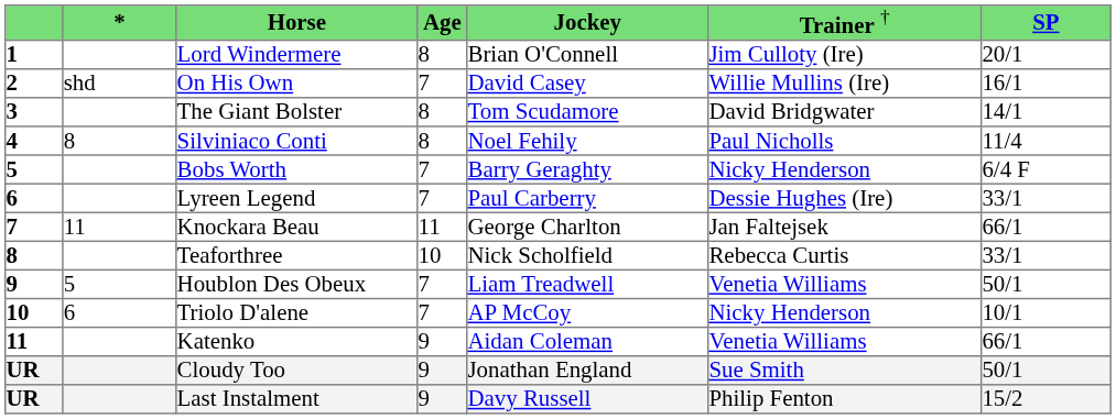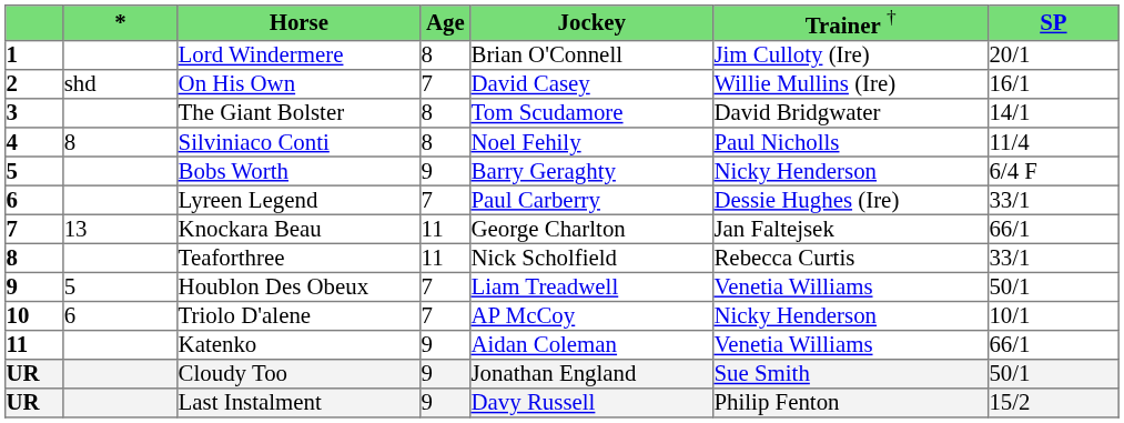 <table border="1" cellpadding="0" style="border-collapse: collapse; font-size:90%">
 <tr bgcolor="#77dd77" align="center">
 <td width="35px"></td>
 <td width="70px"><strong>*</strong></td>
 <td width="150px"><strong>Horse</strong></td>
 <td width="30px"><strong>Age</strong></td>
 <td width="150px"><strong>Jockey</strong></td>
 <td width="170px"><strong>Trainer</strong> <sup>†</sup></td>
 <td width="80px"><strong><a href='#'>SP</a></strong></td>
 </tr>
 <tr>
 <td><strong>1</strong></td>
 <td></td>
 <td><a href='#'>Lord Windermere</a></td>
 <td>8</td>
 <td>Brian O'Connell</td>
 <td><a href='#'>Jim Culloty</a> (Ire)</td>
 <td>20/1</td>
 </tr>
 <tr>
 <td><strong>2</strong></td>
 <td>shd</td>
 <td><a href='#'>On His Own</a></td>
 <td>7</td>
 <td><a href='#'>David Casey</a></td>
 <td><a href='#'>Willie Mullins</a> (Ire)</td>
 <td>16/1</td>
 </tr>
 <tr>
 <td><strong>3</strong></td>
 <td></td>
 <td>The Giant Bolster</td>
 <td>8</td>
 <td><a href='#'>Tom Scudamore</a></td>
 <td>David Bridgwater</td>
 <td>14/1</td>
 </tr>
 <tr>
 <td><strong>4</strong></td>
 <td>8</td>
 <td><a href='#'>Silviniaco Conti</a></td>
 <td>8</td>
 <td><a href='#'>Noel Fehily</a></td>
 <td><a href='#'>Paul Nicholls</a></td>
 <td>11/4</td>
 </tr>
 <tr>
 <td><strong>5</strong></td>
 <td></td>
 <td><a href='#'>Bobs Worth</a></td>
-<td>7</td>
+<td>9</td>
 <td><a href='#'>Barry Geraghty</a></td>
 <td><a href='#'>Nicky Henderson</a></td>
 <td>6/4 F</td>
 </tr>
 <tr>
 <td><strong>6</strong></td>
 <td></td>
 <td>Lyreen Legend</td>
 <td>7</td>
 <td><a href='#'>Paul Carberry</a></td>
 <td><a href='#'>Dessie Hughes</a> (Ire)</td>
 <td>33/1</td>
 </tr>
 <tr>
 <td><strong>7</strong></td>
-<td>11</td>
+<td>13</td>
 <td>Knockara Beau</td>
 <td>11</td>
 <td>George  Charlton</td>
 <td>Jan Faltejsek</td>
 <td>66/1</td>
 </tr>
 <tr>
 <td><strong>8</strong></td>
 <td></td>
 <td>Teaforthree</td>
-<td>10</td>
+<td>11</td>
 <td>Nick Scholfield</td>
 <td>Rebecca Curtis</td>
 <td>33/1</td>
 </tr>
 <tr>
 <td><strong>9</strong></td>
 <td>5</td>
 <td>Houblon Des Obeux</td>
 <td>7</td>
 <td><a href='#'>Liam Treadwell</a></td>
 <td><a href='#'>Venetia Williams</a></td>
 <td>50/1</td>
 </tr>
 <tr>
 <td><strong>10</strong></td>
 <td>6</td>
 <td>Triolo D'alene</td>
 <td>7</td>
 <td><a href='#'>AP McCoy</a></td>
 <td><a href='#'>Nicky Henderson</a></td>
 <td>10/1</td>
 </tr>
 <tr>
 <td><strong>11</strong></td>
 <td></td>
 <td>Katenko</td>
 <td>9</td>
 <td><a href='#'>Aidan Coleman</a></td>
 <td><a href='#'>Venetia Williams</a></td>
 <td>66/1</td>
 </tr>
 <tr bgcolor="#f3f3f3">
 <td><strong>UR</strong></td>
 <td></td>
 <td>Cloudy Too</td>
 <td>9</td>
 <td>Jonathan England</td>
 <td><a href='#'>Sue Smith</a></td>
 <td>50/1</td>
 </tr>
 <tr bgcolor="#f3f3f3">
 <td><strong>UR</strong></td>
 <td></td>
 <td>Last Instalment</td>
 <td>9</td>
 <td><a href='#'>Davy Russell</a></td>
 <td>Philip Fenton</td>
 <td>15/2</td>
 </tr>
 </table>
